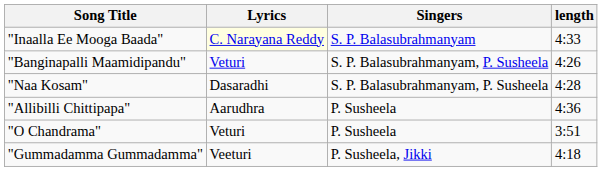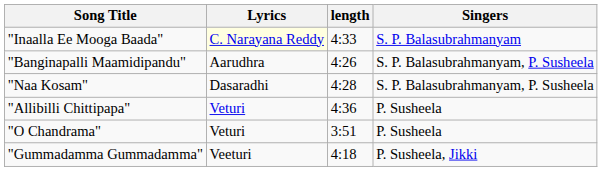 <table class="wikitable">
 <tr>
 <th>Song Title</th>
 <th>Lyrics</th>
+<th>length</th>
 <th>Singers</th>
-<th>length</th>
 </tr>
 <tr>
 <td>"Inaalla Ee Mooga Baada"</td>
 <td style="background: lightyellow;"><a href='#'>C. Narayana Reddy</a></td>
+<td>4:33</td>
 <td><a href='#'>S. P. Balasubrahmanyam</a></td>
-<td>4:33</td>
 </tr>
 <tr>
 <td>"Banginapalli Maamidipandu"</td>
-<td><a href='#'>Veturi</a></td>
+<td>Aarudhra</td>
+<td>4:26</td>
 <td>S. P. Balasubrahmanyam, <a href='#'>P. Susheela</a></td>
-<td>4:26</td>
 </tr>
 <tr>
 <td>"Naa Kosam"</td>
 <td>Dasaradhi</td>
+<td>4:28</td>
 <td>S. P. Balasubrahmanyam, P. Susheela</td>
-<td>4:28</td>
 </tr>
 <tr>
 <td>"Allibilli Chittipapa"</td>
-<td>Aarudhra</td>
+<td><a href='#'>Veturi</a></td>
+<td>4:36</td>
 <td>P. Susheela</td>
-<td>4:36</td>
 </tr>
 <tr>
 <td>"O Chandrama"</td>
 <td>Veturi</td>
+<td>3:51</td>
 <td>P. Susheela</td>
-<td>3:51</td>
 </tr>
 <tr>
 <td>"Gummadamma Gummadamma"</td>
 <td>Veeturi</td>
+<td>4:18</td>
 <td>P. Susheela, <a href='#'>Jikki</a></td>
-<td>4:18</td>
 </tr>
 </table>
